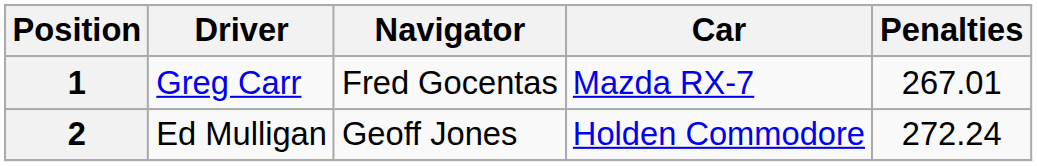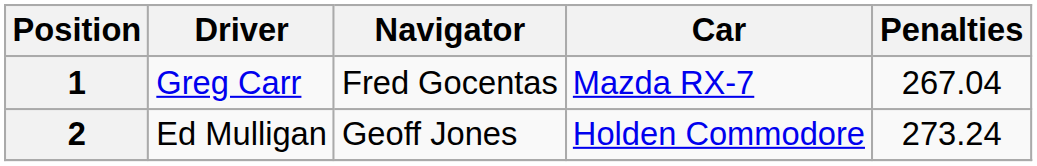 <table class="wikitable" border="1">
 <tr>
 <th>Position</th>
 <th>Driver</th>
 <th>Navigator</th>
 <th>Car</th>
 <th>Penalties</th>
 </tr>
 <tr>
 <th>1</th>
 <td><a href='#'>Greg Carr</a></td>
 <td>Fred Gocentas</td>
 <td><a href='#'>Mazda RX-7</a></td>
-<td align="center">267.01</td>
+<td align="center">267.04</td>
 </tr>
 <tr>
 <th>2</th>
 <td>Ed Mulligan</td>
 <td>Geoff Jones</td>
 <td><a href='#'>Holden Commodore</a></td>
-<td align="center">272.24</td>
+<td align="center">273.24</td>
 </tr>
 <tr>
 </tr>
 </table>
